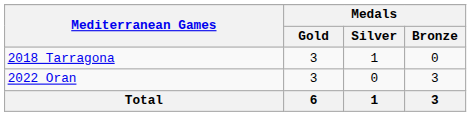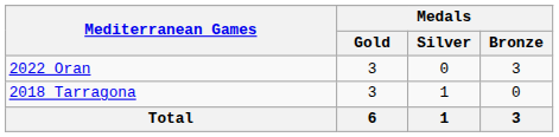 <table class="wikitable collapsible " cellspacing="2" style="margin-top:7px; margin-right:0; text-align:center; font-size:90%;">
 <tr style="font-size:100%; text-align:right;">
 </tr>
 <tr>
 <th rowspan=2 style="width:250px;"><a href='#'>Mediterranean Games</a></th>
 <th colspan=3>Medals</th>
 </tr>
 <tr>
 <th style="width:50px;">Gold</th>
 <th style="width:50px;">Silver</th>
 <th style="width:50px;">Bronze</th>
 </tr>
 <tr>
+<td align=left> <a href='#'>2022 Oran</a></td>
+<td>3</td>
+<td>0</td>
+<td>3</td>
+</tr>
+<tr>
 <td align=left> <a href='#'>2018 Tarragona</a></td>
 <td>3</td>
 <td>1</td>
 <td>0</td>
-</tr>
-<tr>
-<td align=left> <a href='#'>2022 Oran</a></td>
-<td>3</td>
-<td>0</td>
-<td>3</td>
 </tr>
 <tr>
 <th>Total</th>
 <th>6</th>
 <th>1</th>
 <th>3</th>
 </tr>
 </table>
